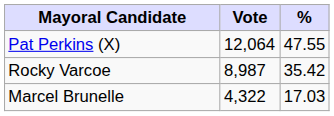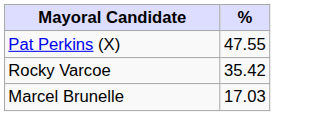 <table class="wikitable">
 <tr>
 <th style="background:#ddf; width:200px;">Mayoral Candidate </th>
-<th style="background:#ddf; width:50px;">Vote</th>
 <th style="background:#ddf; width:30px;">%</th>
 </tr>
 <tr>
 <td><a href='#'>Pat Perkins</a> (X)</td>
-<td>12,064</td>
 <td>47.55</td>
 </tr>
 <tr>
 <td>Rocky Varcoe</td>
-<td>8,987</td>
 <td>35.42</td>
 </tr>
 <tr>
 <td>Marcel Brunelle</td>
-<td>4,322</td>
 <td>17.03</td>
 </tr>
 </table>
